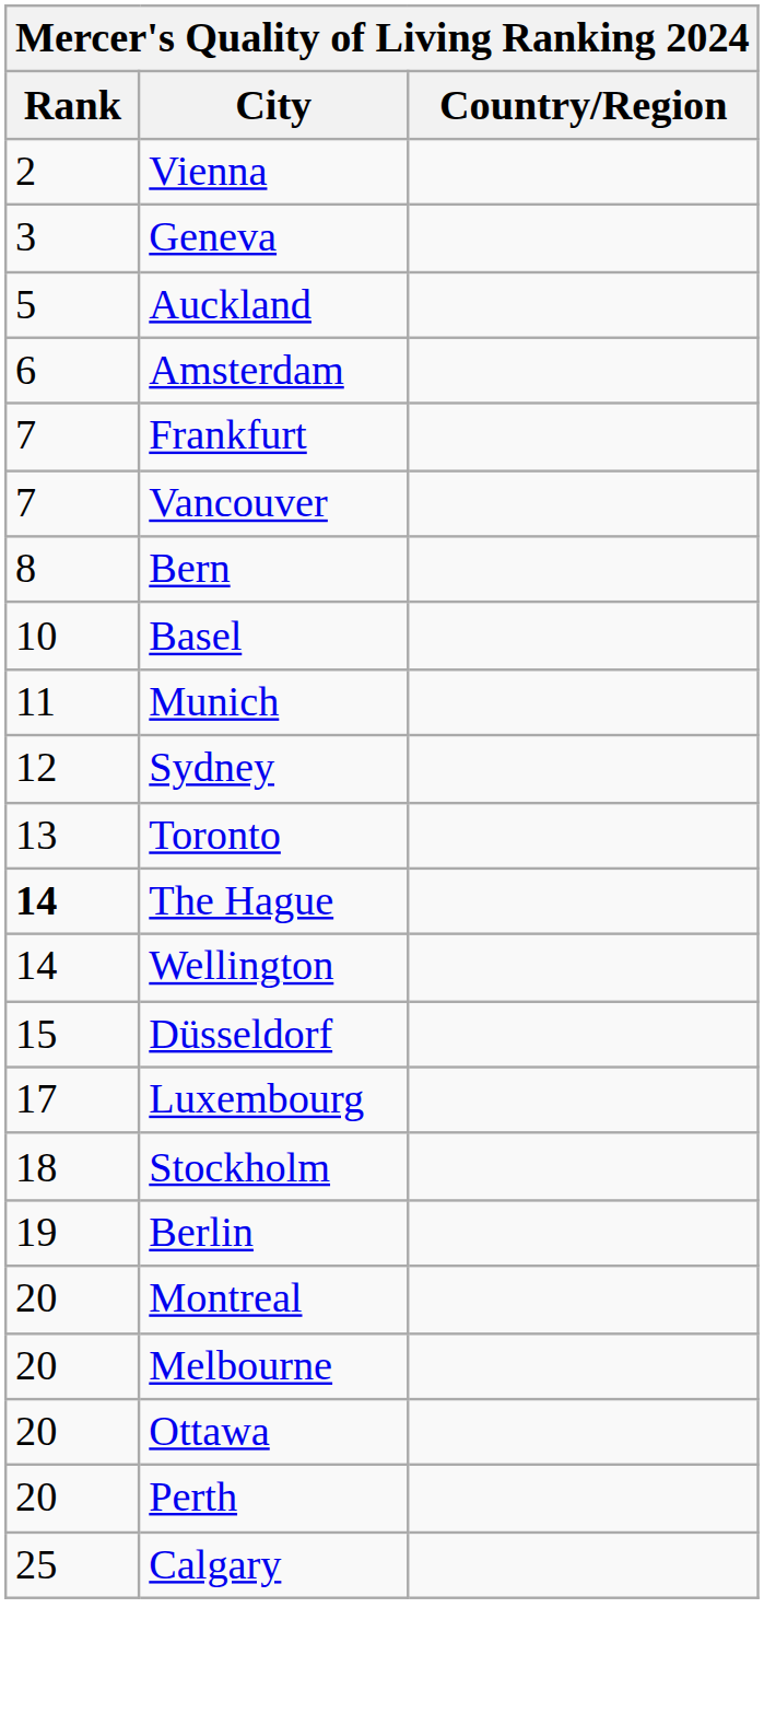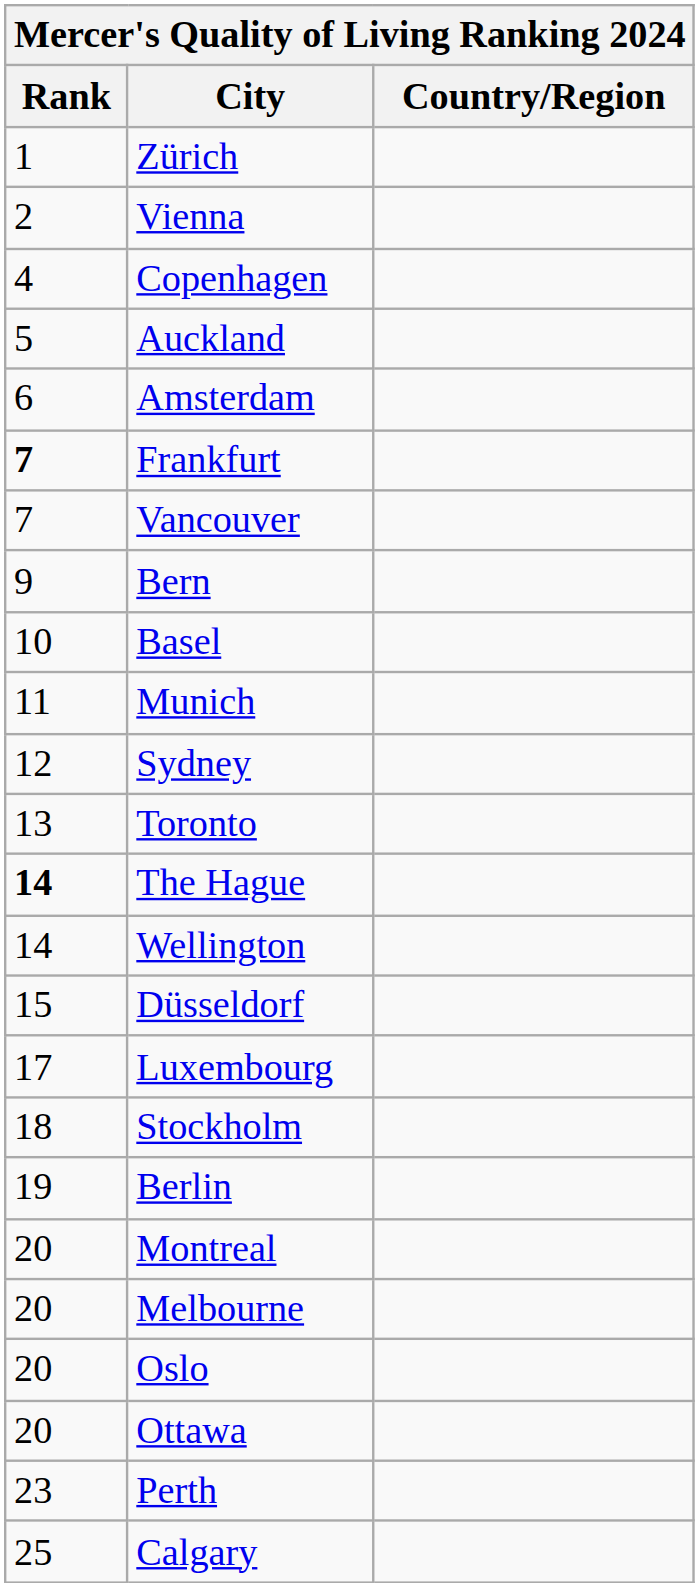 <table class="wikitable sortable">
 <tr>
 <th colspan="3">Mercer's Quality of Living Ranking 2024</th>
 </tr>
 <tr>
 <th>Rank</th>
 <th>City</th>
 <th>Country/Region</th>
 </tr>
 <tr>
+<td>1</td>
+<td><a href='#'>Zürich</a></td>
+<td></td>
+</tr>
+<tr>
 <td>2</td>
 <td><a href='#'>Vienna</a></td>
 <td></td>
 </tr>
 <tr>
-<td>3</td>
-<td><a href='#'>Geneva</a></td>
+<td>4</td>
+<td><a href='#'>Copenhagen</a></td>
 <td></td>
 </tr>
 <tr>
 <td>5</td>
 <td><a href='#'>Auckland</a></td>
 <td></td>
 </tr>
 <tr>
 <td>6</td>
 <td><a href='#'>Amsterdam</a></td>
 <td></td>
 </tr>
 <tr>
-<td>7</td>
+<td><strong>7</strong></td>
 <td><a href='#'>Frankfurt</a></td>
 <td></td>
 </tr>
 <tr>
 <td>7</td>
 <td><a href='#'>Vancouver</a></td>
 <td></td>
 </tr>
 <tr>
-<td>8</td>
+<td>9</td>
 <td><a href='#'>Bern</a></td>
 <td></td>
 </tr>
 <tr>
 <td>10</td>
 <td><a href='#'>Basel</a></td>
 <td></td>
 </tr>
 <tr>
 <td>11</td>
 <td><a href='#'>Munich</a></td>
 <td></td>
 </tr>
 <tr>
 <td>12</td>
 <td><a href='#'>Sydney</a></td>
 <td></td>
 </tr>
 <tr>
 <td>13</td>
 <td><a href='#'>Toronto</a></td>
 <td></td>
 </tr>
 <tr>
 <td><strong>14</strong></td>
 <td><a href='#'>The Hague</a></td>
 <td></td>
 </tr>
 <tr>
 <td>14</td>
 <td><a href='#'>Wellington</a></td>
 <td></td>
 </tr>
 <tr>
 <td>15</td>
 <td><a href='#'>Düsseldorf</a></td>
 <td></td>
 </tr>
 <tr>
 <td>17</td>
 <td><a href='#'>Luxembourg</a></td>
 <td></td>
 </tr>
 <tr>
 <td>18</td>
 <td><a href='#'>Stockholm</a></td>
 <td></td>
 </tr>
 <tr>
 <td>19</td>
 <td><a href='#'>Berlin</a></td>
 <td></td>
 </tr>
 <tr>
 <td>20</td>
 <td><a href='#'>Montreal</a></td>
 <td></td>
 </tr>
 <tr>
 <td>20</td>
 <td><a href='#'>Melbourne</a></td>
 <td></td>
 </tr>
 <tr>
 <td>20</td>
+<td><a href='#'>Oslo</a></td>
+<td></td>
+</tr>
+<tr>
+<td>20</td>
 <td><a href='#'>Ottawa</a></td>
 <td></td>
 </tr>
 <tr>
-<td>20</td>
+<td>23</td>
 <td><a href='#'>Perth</a></td>
 <td></td>
 </tr>
 <tr>
 <td>25</td>
 <td><a href='#'>Calgary</a></td>
 <td></td>
 </tr>
 </table>
